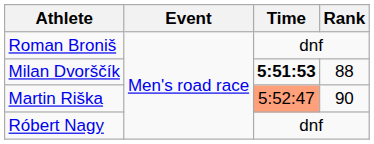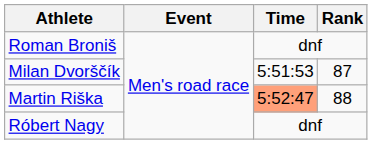 <table class=wikitable style="font-size:90%">
 <tr>
 <th>Athlete</th>
 <th>Event</th>
 <th>Time</th>
 <th>Rank</th>
 </tr>
 <tr align=center>
 <td align=left><a href='#'>Roman Broniš</a></td>
 <td align=left rowspan=4><a href='#'>Men's road race</a></td>
 <td colspan=2>dnf</td>
 </tr>
 <tr align=center>
 <td align=left><a href='#'>Milan Dvorščík</a></td>
-<td><strong>5:51:53</strong></td>
-<td>88</td>
+<td>5:51:53</td>
+<td>87</td>
 </tr>
 <tr align=center>
 <td align=left><a href='#'>Martin Riška</a></td>
 <td style="background: lightsalmon;">5:52:47</td>
-<td>90</td>
+<td>88</td>
 </tr>
 <tr align=center>
 <td align=left><a href='#'>Róbert Nagy</a></td>
 <td colspan=2>dnf</td>
 </tr>
 </table>
